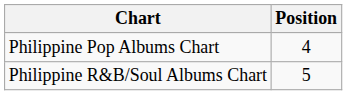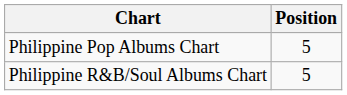 <table class="wikitable">
 <tr>
 <th>Chart</th>
 <th>Position</th>
 </tr>
 <tr>
 <td>Philippine Pop Albums Chart</td>
-<td align="center">4</td>
+<td align="center">5</td>
 </tr>
 <tr>
 <td>Philippine R&B/Soul Albums Chart</td>
 <td align="center">5</td>
 </tr>
 </table>
